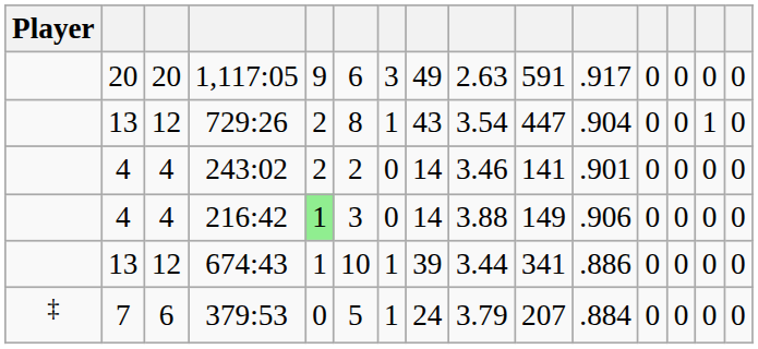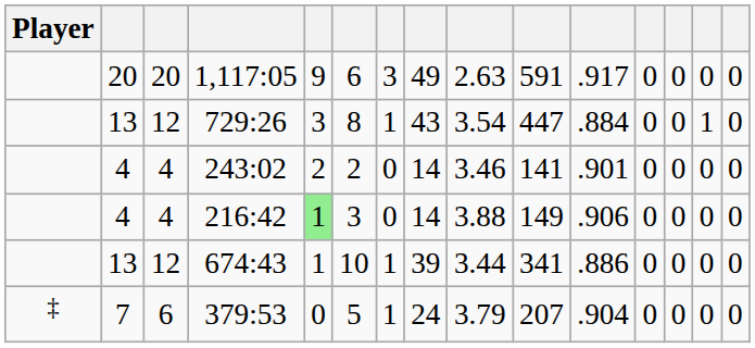 <table class="wikitable sortable" style="text-align:center;">
 <tr>
 <th>Player</th>
 <th></th>
 <th></th>
 <th></th>
 <th></th>
 <th></th>
 <th></th>
 <th></th>
 <th></th>
 <th></th>
 <th></th>
 <th></th>
 <th></th>
 <th></th>
 <th></th>
 </tr>
 <tr>
 <td></td>
 <td>20</td>
 <td>20</td>
 <td>1,117:05</td>
 <td>9</td>
 <td>6</td>
 <td>3</td>
 <td>49</td>
 <td>2.63</td>
 <td>591</td>
 <td>.917</td>
 <td>0</td>
 <td>0</td>
 <td>0</td>
 <td>0</td>
 </tr>
 <tr>
 <td></td>
 <td>13</td>
 <td>12</td>
 <td>729:26</td>
-<td>2</td>
+<td>3</td>
 <td>8</td>
 <td>1</td>
 <td>43</td>
 <td>3.54</td>
 <td>447</td>
-<td>.904</td>
+<td>.884</td>
 <td>0</td>
 <td>0</td>
 <td>1</td>
 <td>0</td>
 </tr>
 <tr>
 <td></td>
 <td>4</td>
 <td>4</td>
 <td>243:02</td>
 <td>2</td>
 <td>2</td>
 <td>0</td>
 <td>14</td>
 <td>3.46</td>
 <td>141</td>
 <td>.901</td>
 <td>0</td>
 <td>0</td>
 <td>0</td>
 <td>0</td>
 </tr>
 <tr>
 <td></td>
 <td>4</td>
 <td>4</td>
 <td>216:42</td>
 <td style="background: lightgreen;">1</td>
 <td>3</td>
 <td>0</td>
 <td>14</td>
 <td>3.88</td>
 <td>149</td>
 <td>.906</td>
 <td>0</td>
 <td>0</td>
 <td>0</td>
 <td>0</td>
 </tr>
 <tr>
 <td></td>
 <td>13</td>
 <td>12</td>
 <td>674:43</td>
 <td>1</td>
 <td>10</td>
 <td>1</td>
 <td>39</td>
 <td>3.44</td>
 <td>341</td>
 <td>.886</td>
 <td>0</td>
 <td>0</td>
 <td>0</td>
 <td>0</td>
 </tr>
 <tr>
 <td><sup>‡</sup></td>
 <td>7</td>
 <td>6</td>
 <td>379:53</td>
 <td>0</td>
 <td>5</td>
 <td>1</td>
 <td>24</td>
 <td>3.79</td>
 <td>207</td>
-<td>.884</td>
+<td>.904</td>
 <td>0</td>
 <td>0</td>
 <td>0</td>
 <td>0</td>
 </tr>
 </table>
